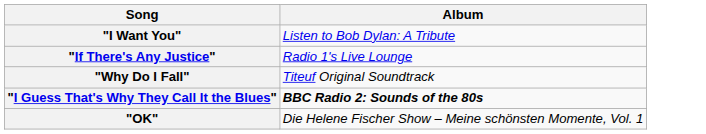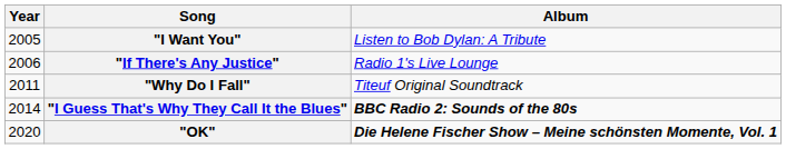 <table class="wikitable plainrowheaders">
 <tr>
+<th align="center">Year</th>
 <th align="center">Song</th>
 <th align="center">Album</th>
 </tr>
 <tr>
+<td align="center">2005</td>
 <th scope="row">"I Want You"</th>
 <td><em><a href='#'>Listen to Bob Dylan: A Tribute</a></em></td>
 </tr>
 <tr>
+<td align="center">2006</td>
 <th scope="row">"<a href='#'>If There's Any Justice</a>"</th>
 <td><em><a href='#'>Radio 1's Live Lounge</a></em></td>
 </tr>
 <tr>
+<td align="center">2011</td>
 <th scope="row">"Why Do I Fall"</th>
 <td><em><a href='#'>Titeuf</a> Original Soundtrack</em></td>
 </tr>
 <tr>
+<td align="center">2014</td>
 <th scope="row">"<a href='#'>I Guess That's Why They Call It the Blues</a>"</th>
 <td><strong><em>BBC Radio 2: Sounds of the 80s</em></strong></td>
 </tr>
 <tr>
+<td align="center">2020</td>
 <th scope="row">"OK"<br></th>
-<td><em>Die Helene Fischer Show – Meine schönsten Momente, Vol. 1</em></td>
+<td><strong><em>Die Helene Fischer Show – Meine schönsten Momente, Vol. 1</em></strong></td>
 </tr>
 </table>
